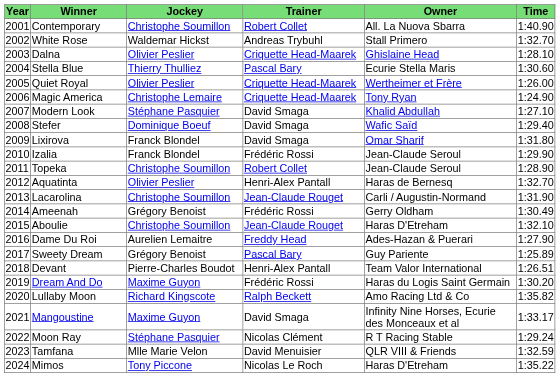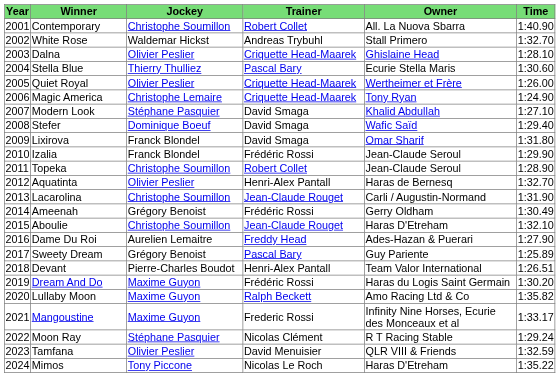 <table class = "sortable" | border="1" style="border-collapse: collapse; font-size:90%">
 <tr bgcolor="#77dd77" align="center">
 <th>Year</th>
 <th>Winner</th>
 <th>Jockey</th>
 <th>Trainer</th>
 <th>Owner</th>
 <th>Time</th>
 </tr>
 <tr>
 <td>2001</td>
 <td width=125px>Contemporary</td>
 <td width=152px><a href='#'>Christophe Soumillon</a></td>
 <td width=159px><a href='#'>Robert Collet</a></td>
 <td width=200px>All. La Nuova Sbarra</td>
 <td>1:40.90</td>
 </tr>
 <tr>
 <td>2002</td>
 <td>White Rose</td>
 <td>Waldemar Hickst</td>
 <td>Andreas Trybuhl</td>
 <td>Stall Primero</td>
 <td>1:32.70</td>
 </tr>
 <tr>
 <td>2003</td>
 <td>Dalna</td>
 <td><a href='#'>Olivier Peslier</a></td>
 <td><a href='#'>Criquette Head-Maarek</a></td>
 <td><a href='#'>Ghislaine Head</a></td>
 <td>1:28.10</td>
 </tr>
 <tr>
 <td>2004</td>
 <td>Stella Blue</td>
 <td><a href='#'>Thierry Thulliez</a></td>
 <td><a href='#'>Pascal Bary</a></td>
 <td>Ecurie Stella Maris</td>
 <td>1:30.60</td>
 </tr>
 <tr>
 <td>2005</td>
 <td>Quiet Royal</td>
 <td><a href='#'>Olivier Peslier</a></td>
 <td><a href='#'>Criquette Head-Maarek</a></td>
 <td><a href='#'>Wertheimer et Frère</a></td>
 <td>1:26.00</td>
 </tr>
 <tr>
 <td>2006</td>
 <td>Magic America</td>
 <td><a href='#'>Christophe Lemaire</a></td>
 <td><a href='#'>Criquette Head-Maarek</a></td>
 <td><a href='#'>Tony Ryan</a></td>
 <td>1:24.90</td>
 </tr>
 <tr>
 <td>2007</td>
 <td>Modern Look</td>
 <td><a href='#'>Stéphane Pasquier</a></td>
 <td>David Smaga</td>
 <td><a href='#'>Khalid Abdullah</a></td>
 <td>1:27.10</td>
 </tr>
 <tr>
 <td>2008</td>
 <td>Stefer</td>
 <td><a href='#'>Dominique Boeuf</a></td>
 <td>David Smaga</td>
 <td><a href='#'>Wafic Saïd</a></td>
 <td>1:29.40</td>
 </tr>
 <tr>
 <td>2009</td>
 <td>Lixirova</td>
 <td>Franck Blondel</td>
 <td>David Smaga</td>
 <td><a href='#'>Omar Sharif</a></td>
 <td>1:31.80</td>
 </tr>
 <tr>
 <td>2010</td>
 <td>Izalia</td>
 <td>Franck Blondel</td>
 <td>Frédéric Rossi</td>
 <td>Jean-Claude Seroul</td>
 <td>1:29.90</td>
 </tr>
 <tr>
 <td>2011</td>
 <td>Topeka</td>
 <td><a href='#'>Christophe Soumillon</a></td>
 <td><a href='#'>Robert Collet</a></td>
 <td>Jean-Claude Seroul</td>
 <td>1:28.90</td>
 </tr>
 <tr>
 <td>2012</td>
 <td>Aquatinta</td>
 <td><a href='#'>Olivier Peslier</a></td>
 <td>Henri-Alex Pantall</td>
 <td>Haras de Bernesq</td>
 <td>1:32.70</td>
 </tr>
 <tr>
 <td>2013</td>
 <td>Lacarolina</td>
 <td><a href='#'>Christophe Soumillon</a></td>
 <td><a href='#'>Jean-Claude Rouget</a></td>
 <td>Carli / Augustin-Normand </td>
 <td>1:31.90</td>
 </tr>
 <tr>
 <td>2014</td>
 <td>Ameenah</td>
 <td>Grégory Benoist</td>
 <td>Frédéric Rossi</td>
 <td>Gerry Oldham</td>
 <td>1:30.49</td>
 </tr>
 <tr>
 <td>2015</td>
 <td>Aboulie</td>
 <td><a href='#'>Christophe Soumillon</a></td>
 <td><a href='#'>Jean-Claude Rouget</a></td>
 <td>Haras D'Etreham</td>
 <td>1:32.10</td>
 </tr>
 <tr>
 <td>2016</td>
 <td>Dame Du Roi</td>
 <td>Aurelien Lemaitre</td>
 <td><a href='#'>Freddy Head</a></td>
 <td>Ades-Hazan & Puerari </td>
 <td>1:27.90</td>
 </tr>
 <tr>
 <td>2017</td>
 <td>Sweety Dream</td>
 <td>Grégory Benoist</td>
 <td><a href='#'>Pascal Bary</a></td>
 <td>Guy Pariente</td>
 <td>1:25.89</td>
 </tr>
 <tr>
 <td>2018</td>
 <td>Devant</td>
 <td>Pierre-Charles Boudot</td>
 <td>Henri-Alex Pantall</td>
 <td>Team Valor International</td>
 <td>1:26.51</td>
 </tr>
 <tr>
 <td>2019</td>
 <td><a href='#'>Dream And Do</a></td>
 <td><a href='#'>Maxime Guyon</a></td>
 <td>Frédéric Rossi</td>
 <td>Haras du Logis Saint Germain</td>
 <td>1:30.20</td>
 </tr>
 <tr>
 <td>2020</td>
 <td>Lullaby Moon</td>
-<td><a href='#'>Richard Kingscote</a></td>
+<td><a href='#'>Maxime Guyon</a></td>
 <td><a href='#'>Ralph Beckett</a></td>
 <td>Amo Racing Ltd & Co</td>
 <td>1:35.82</td>
 </tr>
 <tr>
 <td>2021</td>
 <td><a href='#'>Mangoustine</a></td>
 <td><a href='#'>Maxime Guyon</a></td>
-<td>David Smaga</td>
+<td>Frederic Rossi</td>
 <td>Infinity Nine Horses, Ecurie des Monceaux et al</td>
 <td>1:33.17</td>
 </tr>
 <tr>
 <td>2022</td>
 <td>Moon Ray</td>
 <td><a href='#'>Stéphane Pasquier</a></td>
 <td>Nicolas Clément</td>
 <td>R T Racing Stable</td>
 <td>1:29.24</td>
 </tr>
 <tr>
 <td>2023</td>
 <td>Tamfana</td>
-<td>Mlle Marie Velon</td>
+<td><a href='#'>Olivier Peslier</a></td>
 <td>David Menuisier</td>
 <td>QLR VIII & Friends</td>
 <td>1:32.59</td>
 </tr>
 <tr>
 <td>2024</td>
 <td>Mimos</td>
 <td><a href='#'>Tony Piccone</a></td>
 <td>Nicolas Le Roch</td>
 <td>Haras D'Etreham</td>
 <td>1:35.22</td>
 </tr>
 </table>
